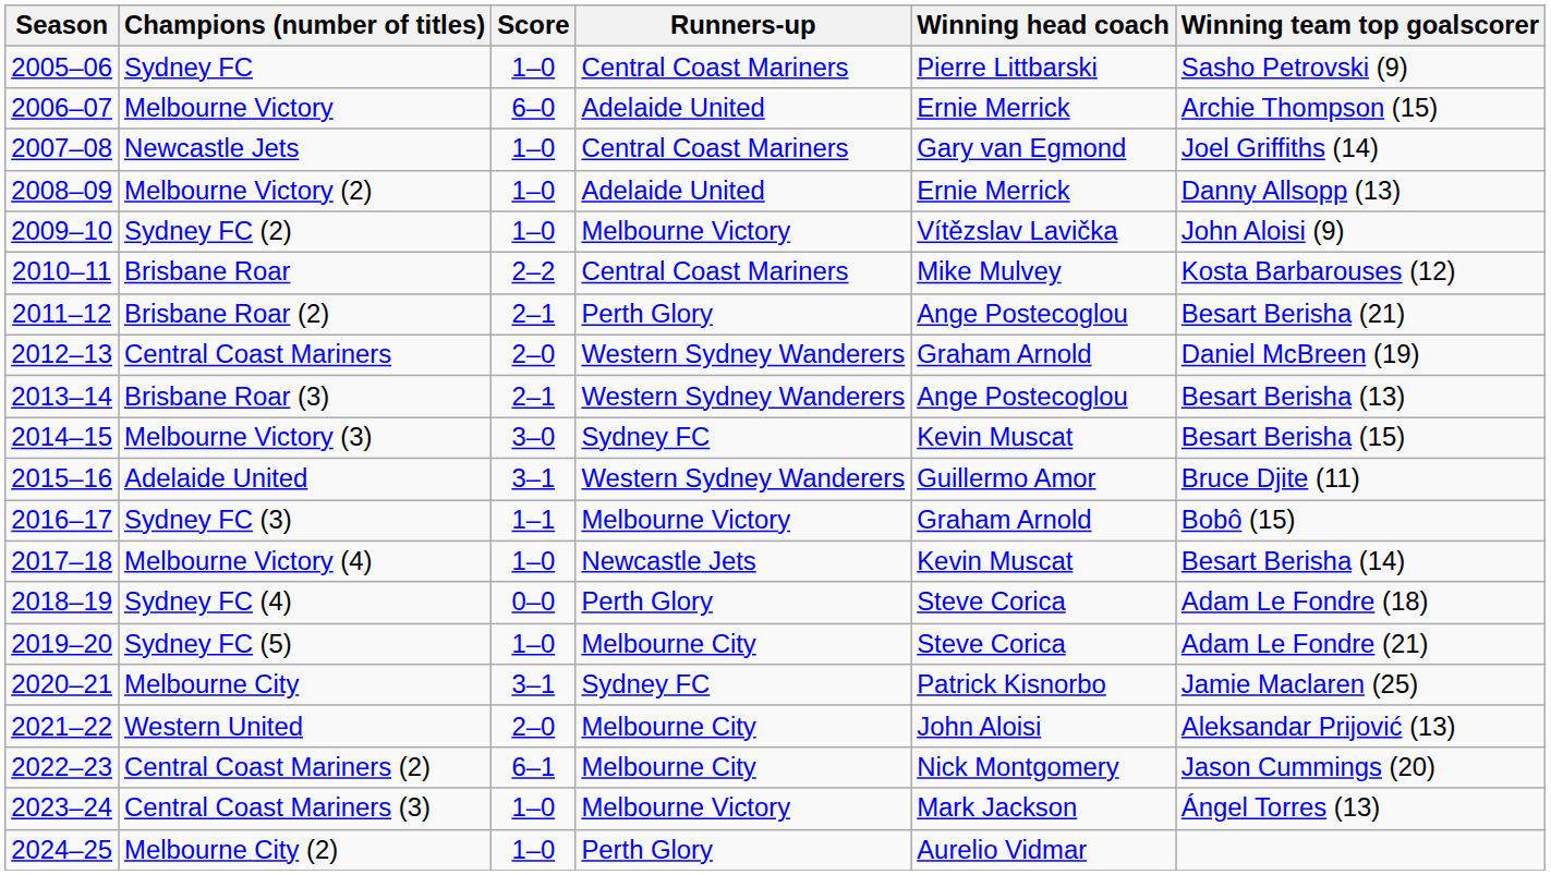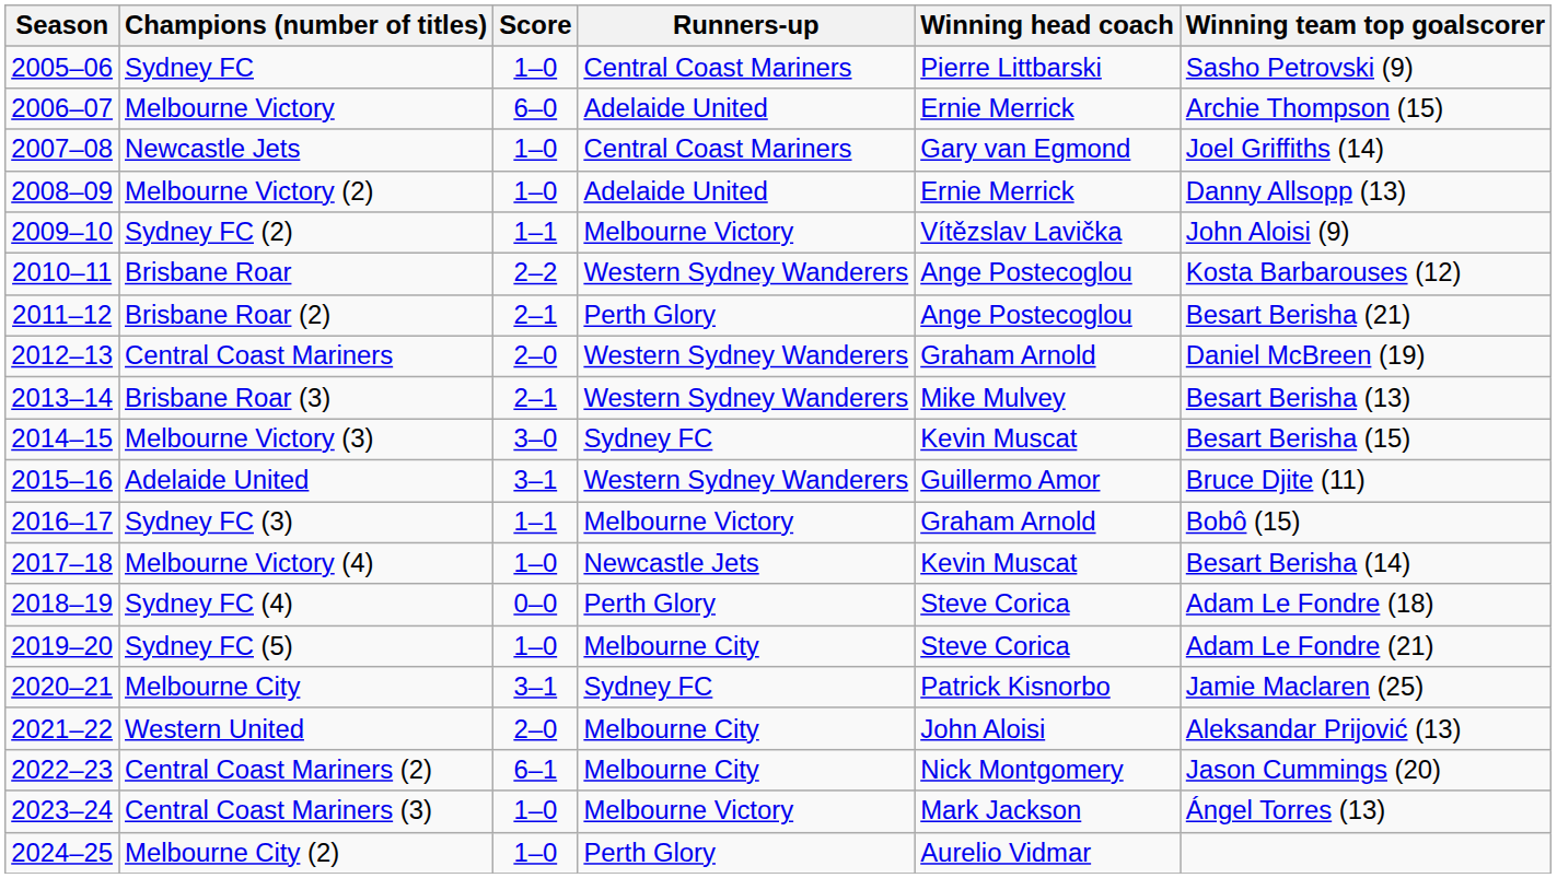 <table class="wikitable sortable">
 <tr>
 <th>Season</th>
 <th>Champions (number of titles)</th>
 <th>Score</th>
 <th>Runners-up</th>
 <th>Winning head coach</th>
 <th>Winning team top goalscorer</th>
 </tr>
 <tr>
 <td align=center><a href='#'>2005–06</a></td>
 <td><a href='#'>Sydney FC</a></td>
 <td align=center><a href='#'>1–0</a></td>
 <td><a href='#'>Central Coast Mariners</a></td>
 <td data-sort-value="Littbarski, Pierre"> <a href='#'>Pierre Littbarski</a></td>
 <td> <a href='#'>Sasho Petrovski</a> (9)</td>
 </tr>
 <tr>
 <td align=center><a href='#'>2006–07</a></td>
 <td><a href='#'>Melbourne Victory</a></td>
 <td align=center><a href='#'>6–0</a></td>
 <td><a href='#'>Adelaide United</a></td>
 <td data-sort-value="Merrick, Ernie"> <a href='#'>Ernie Merrick</a></td>
 <td> <a href='#'>Archie Thompson</a> (15)</td>
 </tr>
 <tr>
 <td align=center><a href='#'>2007–08</a></td>
 <td><a href='#'>Newcastle Jets</a></td>
 <td align=center><a href='#'>1–0</a></td>
 <td><a href='#'>Central Coast Mariners</a></td>
 <td data-sort-value="van Egmond, Gary"> <a href='#'>Gary van Egmond</a></td>
 <td> <a href='#'>Joel Griffiths</a> (14)</td>
 </tr>
 <tr>
 <td align=center><a href='#'>2008–09</a></td>
 <td><a href='#'>Melbourne Victory</a> (2)</td>
 <td align=center><a href='#'>1–0</a></td>
 <td><a href='#'>Adelaide United</a></td>
 <td data-sort-value="Merrick, Ernie"> <a href='#'>Ernie Merrick</a></td>
 <td> <a href='#'>Danny Allsopp</a> (13)</td>
 </tr>
 <tr>
 <td align=center><a href='#'>2009–10</a></td>
 <td><a href='#'>Sydney FC</a> (2)</td>
-<td align=center><a href='#'>1–0</a> </td>
+<td align=center><a href='#'>1–1</a> <br></td>
 <td><a href='#'>Melbourne Victory</a></td>
 <td data-sort-value="Lavička, Vítězslav"> <a href='#'>Vítězslav Lavička</a></td>
 <td> <a href='#'>John Aloisi</a> (9)</td>
 </tr>
 <tr>
 <td align=center><a href='#'>2010–11</a></td>
 <td><a href='#'>Brisbane Roar</a></td>
 <td align=center><a href='#'>2–2</a> <br></td>
-<td><a href='#'>Central Coast Mariners</a></td>
-<td data-sort-value="Mulvey, Mike"> <a href='#'>Mike Mulvey</a></td>
+<td><a href='#'>Western Sydney Wanderers</a></td>
+<td data-sort-value="Postecoglou, Ange"> <a href='#'>Ange Postecoglou</a></td>
 <td> <a href='#'>Kosta Barbarouses</a> (12)</td>
 </tr>
 <tr>
 <td align=center><a href='#'>2011–12</a></td>
 <td><a href='#'>Brisbane Roar</a> (2)</td>
 <td align=center><a href='#'>2–1</a></td>
 <td><a href='#'>Perth Glory</a></td>
 <td data-sort-value="Postecoglou, Ange"> <a href='#'>Ange Postecoglou</a></td>
 <td> <a href='#'>Besart Berisha</a> (21)</td>
 </tr>
 <tr>
 <td align=center><a href='#'>2012–13</a></td>
 <td><a href='#'>Central Coast Mariners</a></td>
 <td align=center><a href='#'>2–0</a></td>
 <td><a href='#'>Western Sydney Wanderers</a></td>
 <td data-sort-value="Arnold, Graham"> <a href='#'>Graham Arnold</a></td>
 <td> <a href='#'>Daniel McBreen</a> (19)</td>
 </tr>
 <tr>
 <td align=center><a href='#'>2013–14</a></td>
 <td><a href='#'>Brisbane Roar</a> (3)</td>
 <td align=center><a href='#'>2–1</a> </td>
 <td><a href='#'>Western Sydney Wanderers</a></td>
-<td data-sort-value="Postecoglou, Ange"> <a href='#'>Ange Postecoglou</a></td>
+<td data-sort-value="Mulvey, Mike"> <a href='#'>Mike Mulvey</a></td>
 <td> <a href='#'>Besart Berisha</a> (13)</td>
 </tr>
 <tr>
 <td align=center><a href='#'>2014–15</a></td>
 <td><a href='#'>Melbourne Victory</a> (3)</td>
 <td align=center><a href='#'>3–0</a></td>
 <td><a href='#'>Sydney FC</a></td>
 <td data-sort-value="Muscat, Kevin"> <a href='#'>Kevin Muscat</a></td>
 <td> <a href='#'>Besart Berisha</a> (15)</td>
 </tr>
 <tr>
 <td align=center><a href='#'>2015–16</a></td>
 <td><a href='#'>Adelaide United</a></td>
 <td align=center><a href='#'>3–1</a></td>
 <td><a href='#'>Western Sydney Wanderers</a></td>
 <td data-sort-value="Amor, Guillermo"> <a href='#'>Guillermo Amor</a></td>
 <td> <a href='#'>Bruce Djite</a> (11)</td>
 </tr>
 <tr>
 <td align=center><a href='#'>2016–17</a></td>
 <td><a href='#'>Sydney FC</a> (3)</td>
 <td align=center><a href='#'>1–1</a> <br></td>
 <td><a href='#'>Melbourne Victory</a></td>
 <td data-sort-value="Arnold, Graham"> <a href='#'>Graham Arnold</a></td>
 <td> <a href='#'>Bobô</a> (15)</td>
 </tr>
 <tr>
 <td align=center><a href='#'>2017–18</a></td>
 <td><a href='#'>Melbourne Victory</a> (4)</td>
 <td align=center><a href='#'>1–0</a></td>
 <td><a href='#'>Newcastle Jets</a></td>
 <td data-sort-value="Muscat, Kevin"> <a href='#'>Kevin Muscat</a></td>
 <td> <a href='#'>Besart Berisha</a> (14)</td>
 </tr>
 <tr>
 <td align=center><a href='#'>2018–19</a></td>
 <td><a href='#'>Sydney FC</a> (4)</td>
 <td align=center><a href='#'>0–0</a> <br></td>
 <td><a href='#'>Perth Glory</a></td>
 <td data-sort-value="Corica, Steve"> <a href='#'>Steve Corica</a></td>
 <td> <a href='#'>Adam Le Fondre</a> (18)</td>
 </tr>
 <tr>
 <td align=center><a href='#'>2019–20</a></td>
 <td><a href='#'>Sydney FC</a> (5)</td>
 <td align=center><a href='#'>1–0</a> </td>
 <td><a href='#'>Melbourne City</a></td>
 <td data-sort-value="Corica, Steve"> <a href='#'>Steve Corica</a></td>
 <td> <a href='#'>Adam Le Fondre</a> (21)</td>
 </tr>
 <tr>
 <td align=center><a href='#'>2020–21</a></td>
 <td><a href='#'>Melbourne City</a></td>
 <td align=center><a href='#'>3–1</a></td>
 <td><a href='#'>Sydney FC</a></td>
 <td data-sort-value="Kisnorbo, Patrick"> <a href='#'>Patrick Kisnorbo</a></td>
 <td> <a href='#'>Jamie Maclaren</a> (25)</td>
 </tr>
 <tr>
 <td align=center><a href='#'>2021–22</a></td>
 <td><a href='#'>Western United</a></td>
 <td align=center><a href='#'>2–0</a></td>
 <td><a href='#'>Melbourne City</a></td>
 <td data-sort-value="Aloisi, John"> <a href='#'>John Aloisi</a></td>
 <td> <a href='#'>Aleksandar Prijović</a> (13)</td>
 </tr>
 <tr>
 <td align=center><a href='#'>2022–23</a></td>
 <td><a href='#'>Central Coast Mariners</a> (2)</td>
 <td align=center><a href='#'>6–1</a></td>
 <td><a href='#'>Melbourne City</a></td>
 <td data-sort-value="Montgomery, Nick"> <a href='#'>Nick Montgomery</a></td>
 <td> <a href='#'>Jason Cummings</a> (20)</td>
 </tr>
 <tr>
 <td align=center><a href='#'>2023–24</a></td>
 <td><a href='#'>Central Coast Mariners</a> (3)</td>
 <td align=center><a href='#'>1–0</a></td>
 <td><a href='#'>Melbourne Victory</a></td>
 <td data-sort-value="Jackson, Mark"> <a href='#'>Mark Jackson</a></td>
 <td> <a href='#'>Ángel Torres</a> (13)</td>
 </tr>
 <tr>
 <td align=center><a href='#'>2024–25</a></td>
 <td><a href='#'>Melbourne City</a> (2)</td>
 <td align=center><a href='#'>1–0</a></td>
 <td><a href='#'>Perth Glory</a></td>
 <td data-sort-value="Vidmar, Aurelio"> <a href='#'>Aurelio Vidmar</a></td>
 <td></td>
 </tr>
 </table>
